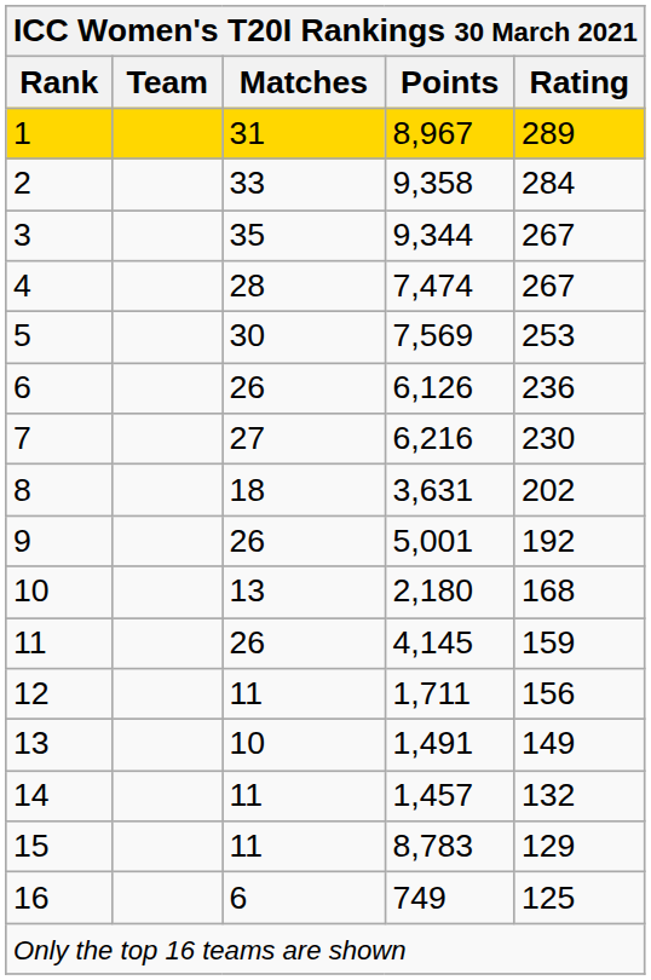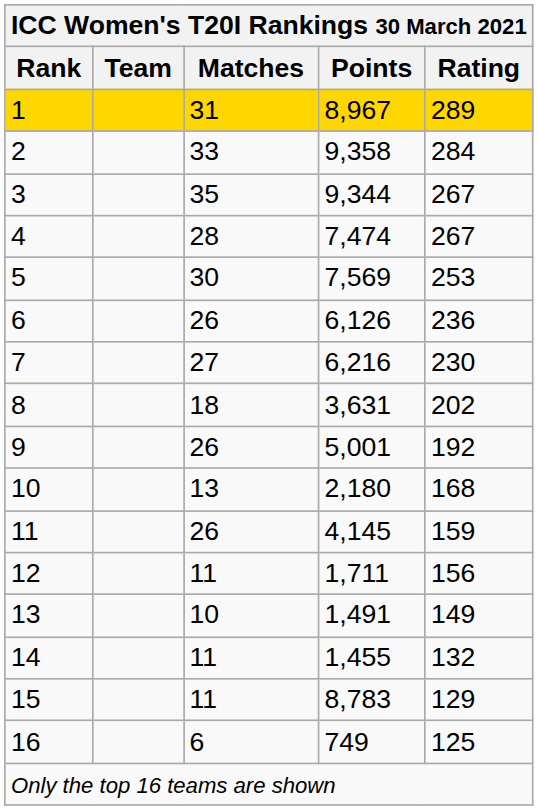 <table class="wikitable" stp;">
 <tr>
 <th colspan="5">ICC Women's T20I Rankings <small>30 March 2021</small></th>
 </tr>
 <tr>
 <th>Rank</th>
 <th>Team</th>
 <th>Matches</th>
 <th>Points</th>
 <th>Rating</th>
 </tr>
 <tr style="background:gold">
 <td>1</td>
 <td style="text-align:left;"></td>
 <td>31</td>
 <td>8,967</td>
 <td>289</td>
 </tr>
 <tr>
 <td>2</td>
 <td style="text-align:left;"></td>
 <td>33</td>
 <td>9,358</td>
 <td>284</td>
 </tr>
 <tr>
 <td>3</td>
 <td style="text-align:left;"></td>
 <td>35</td>
 <td>9,344</td>
 <td>267</td>
 </tr>
 <tr>
 <td>4</td>
 <td style="text-align:left;"></td>
 <td>28</td>
 <td>7,474</td>
 <td>267</td>
 </tr>
 <tr>
 <td>5</td>
 <td style="text-align:left;"></td>
 <td>30</td>
 <td>7,569</td>
 <td>253</td>
 </tr>
 <tr>
 <td>6</td>
 <td style="text-align:left;"></td>
 <td>26</td>
 <td>6,126</td>
 <td>236</td>
 </tr>
 <tr>
 <td>7</td>
 <td style="text-align:left;"></td>
 <td>27</td>
 <td>6,216</td>
 <td>230</td>
 </tr>
 <tr>
 <td>8</td>
 <td style="text-align:left;"></td>
 <td>18</td>
 <td>3,631</td>
 <td>202</td>
 </tr>
 <tr>
 <td>9</td>
 <td style="text-align:left;"></td>
 <td>26</td>
 <td>5,001</td>
 <td>192</td>
 </tr>
 <tr>
 <td>10</td>
 <td style="text-align:left;"></td>
 <td>13</td>
 <td>2,180</td>
 <td>168</td>
 </tr>
 <tr>
 <td>11</td>
 <td style="text-align:left;"></td>
 <td>26</td>
 <td>4,145</td>
 <td>159</td>
 </tr>
 <tr>
 <td>12</td>
 <td style="text-align:left;"></td>
 <td>11</td>
 <td>1,711</td>
 <td>156</td>
 </tr>
 <tr>
 <td>13</td>
 <td style="text-align:left;"></td>
 <td>10</td>
 <td>1,491</td>
 <td>149</td>
 </tr>
 <tr>
 <td>14</td>
 <td style="text-align:left;"></td>
 <td>11</td>
-<td>1,457</td>
+<td>1,455</td>
 <td>132</td>
 </tr>
 <tr>
 <td>15</td>
 <td style="text-align:left;"></td>
 <td>11</td>
 <td>8,783</td>
 <td>129</td>
 </tr>
 <tr>
 <td>16</td>
 <td style="text-align:left;"></td>
 <td>6</td>
 <td>749</td>
 <td>125</td>
 </tr>
 <tr>
 <td colspan="5"><small><em>Only the top 16 teams are shown</em></small></td>
 </tr>
 </table>
